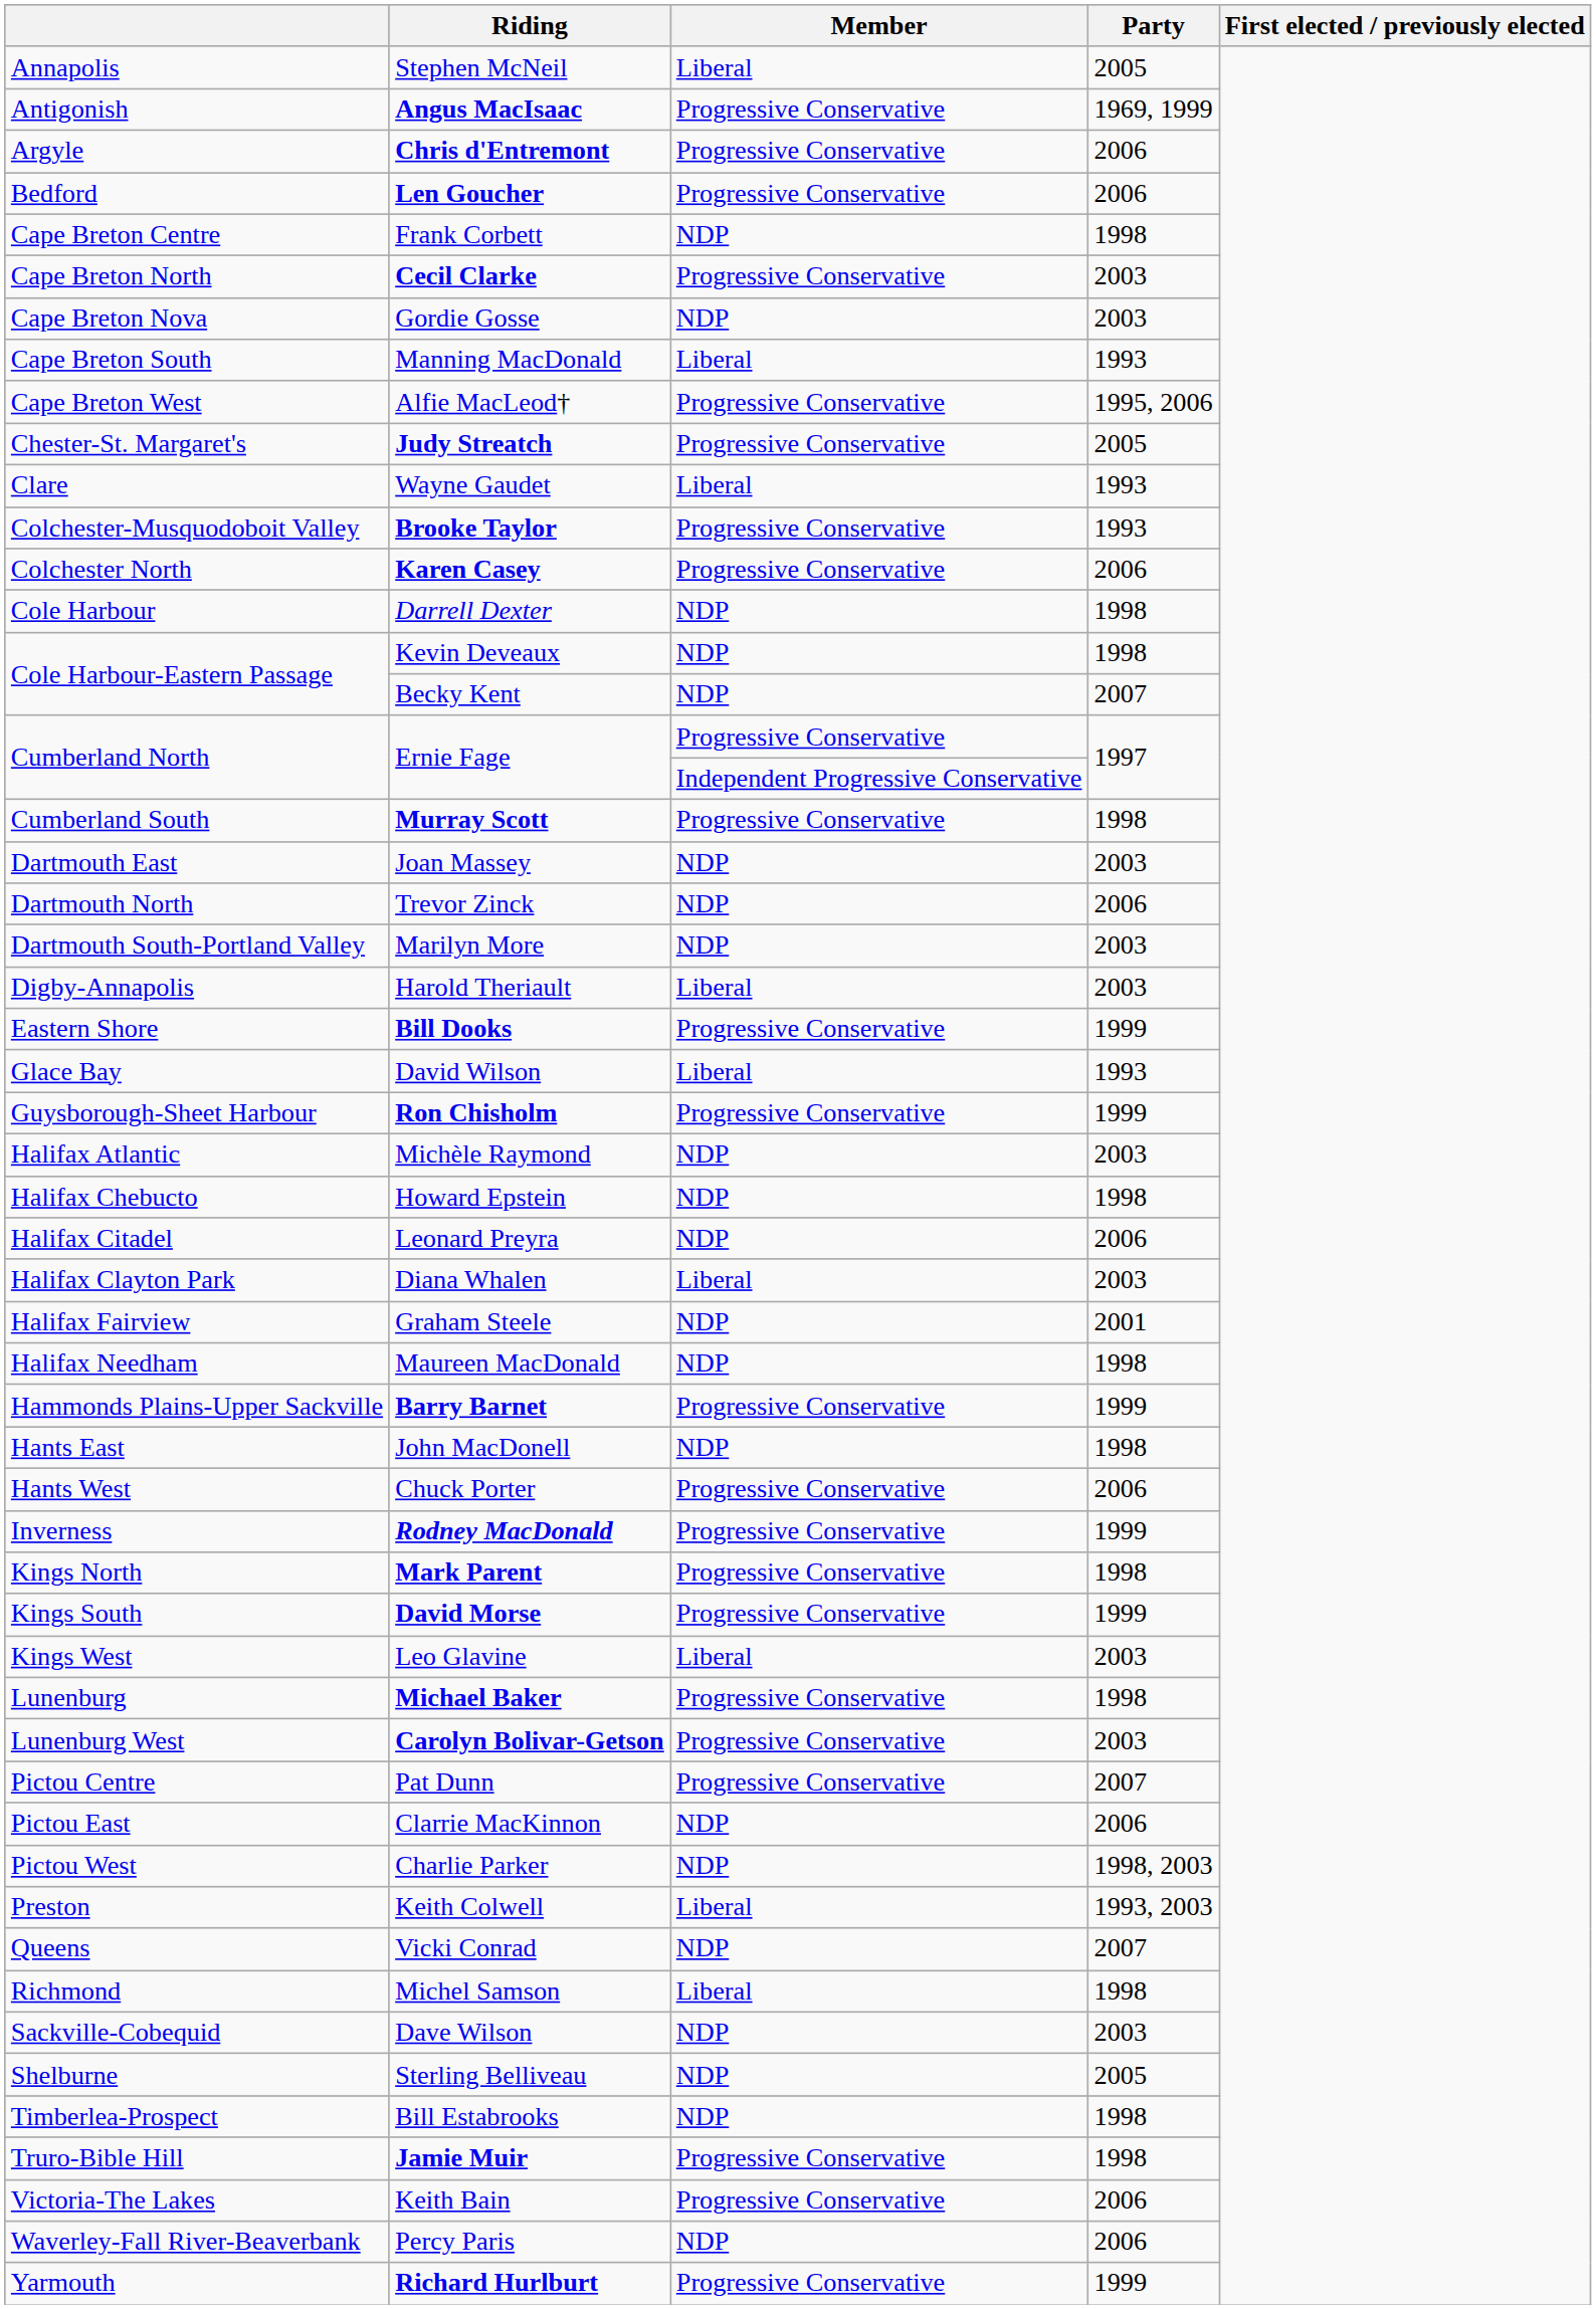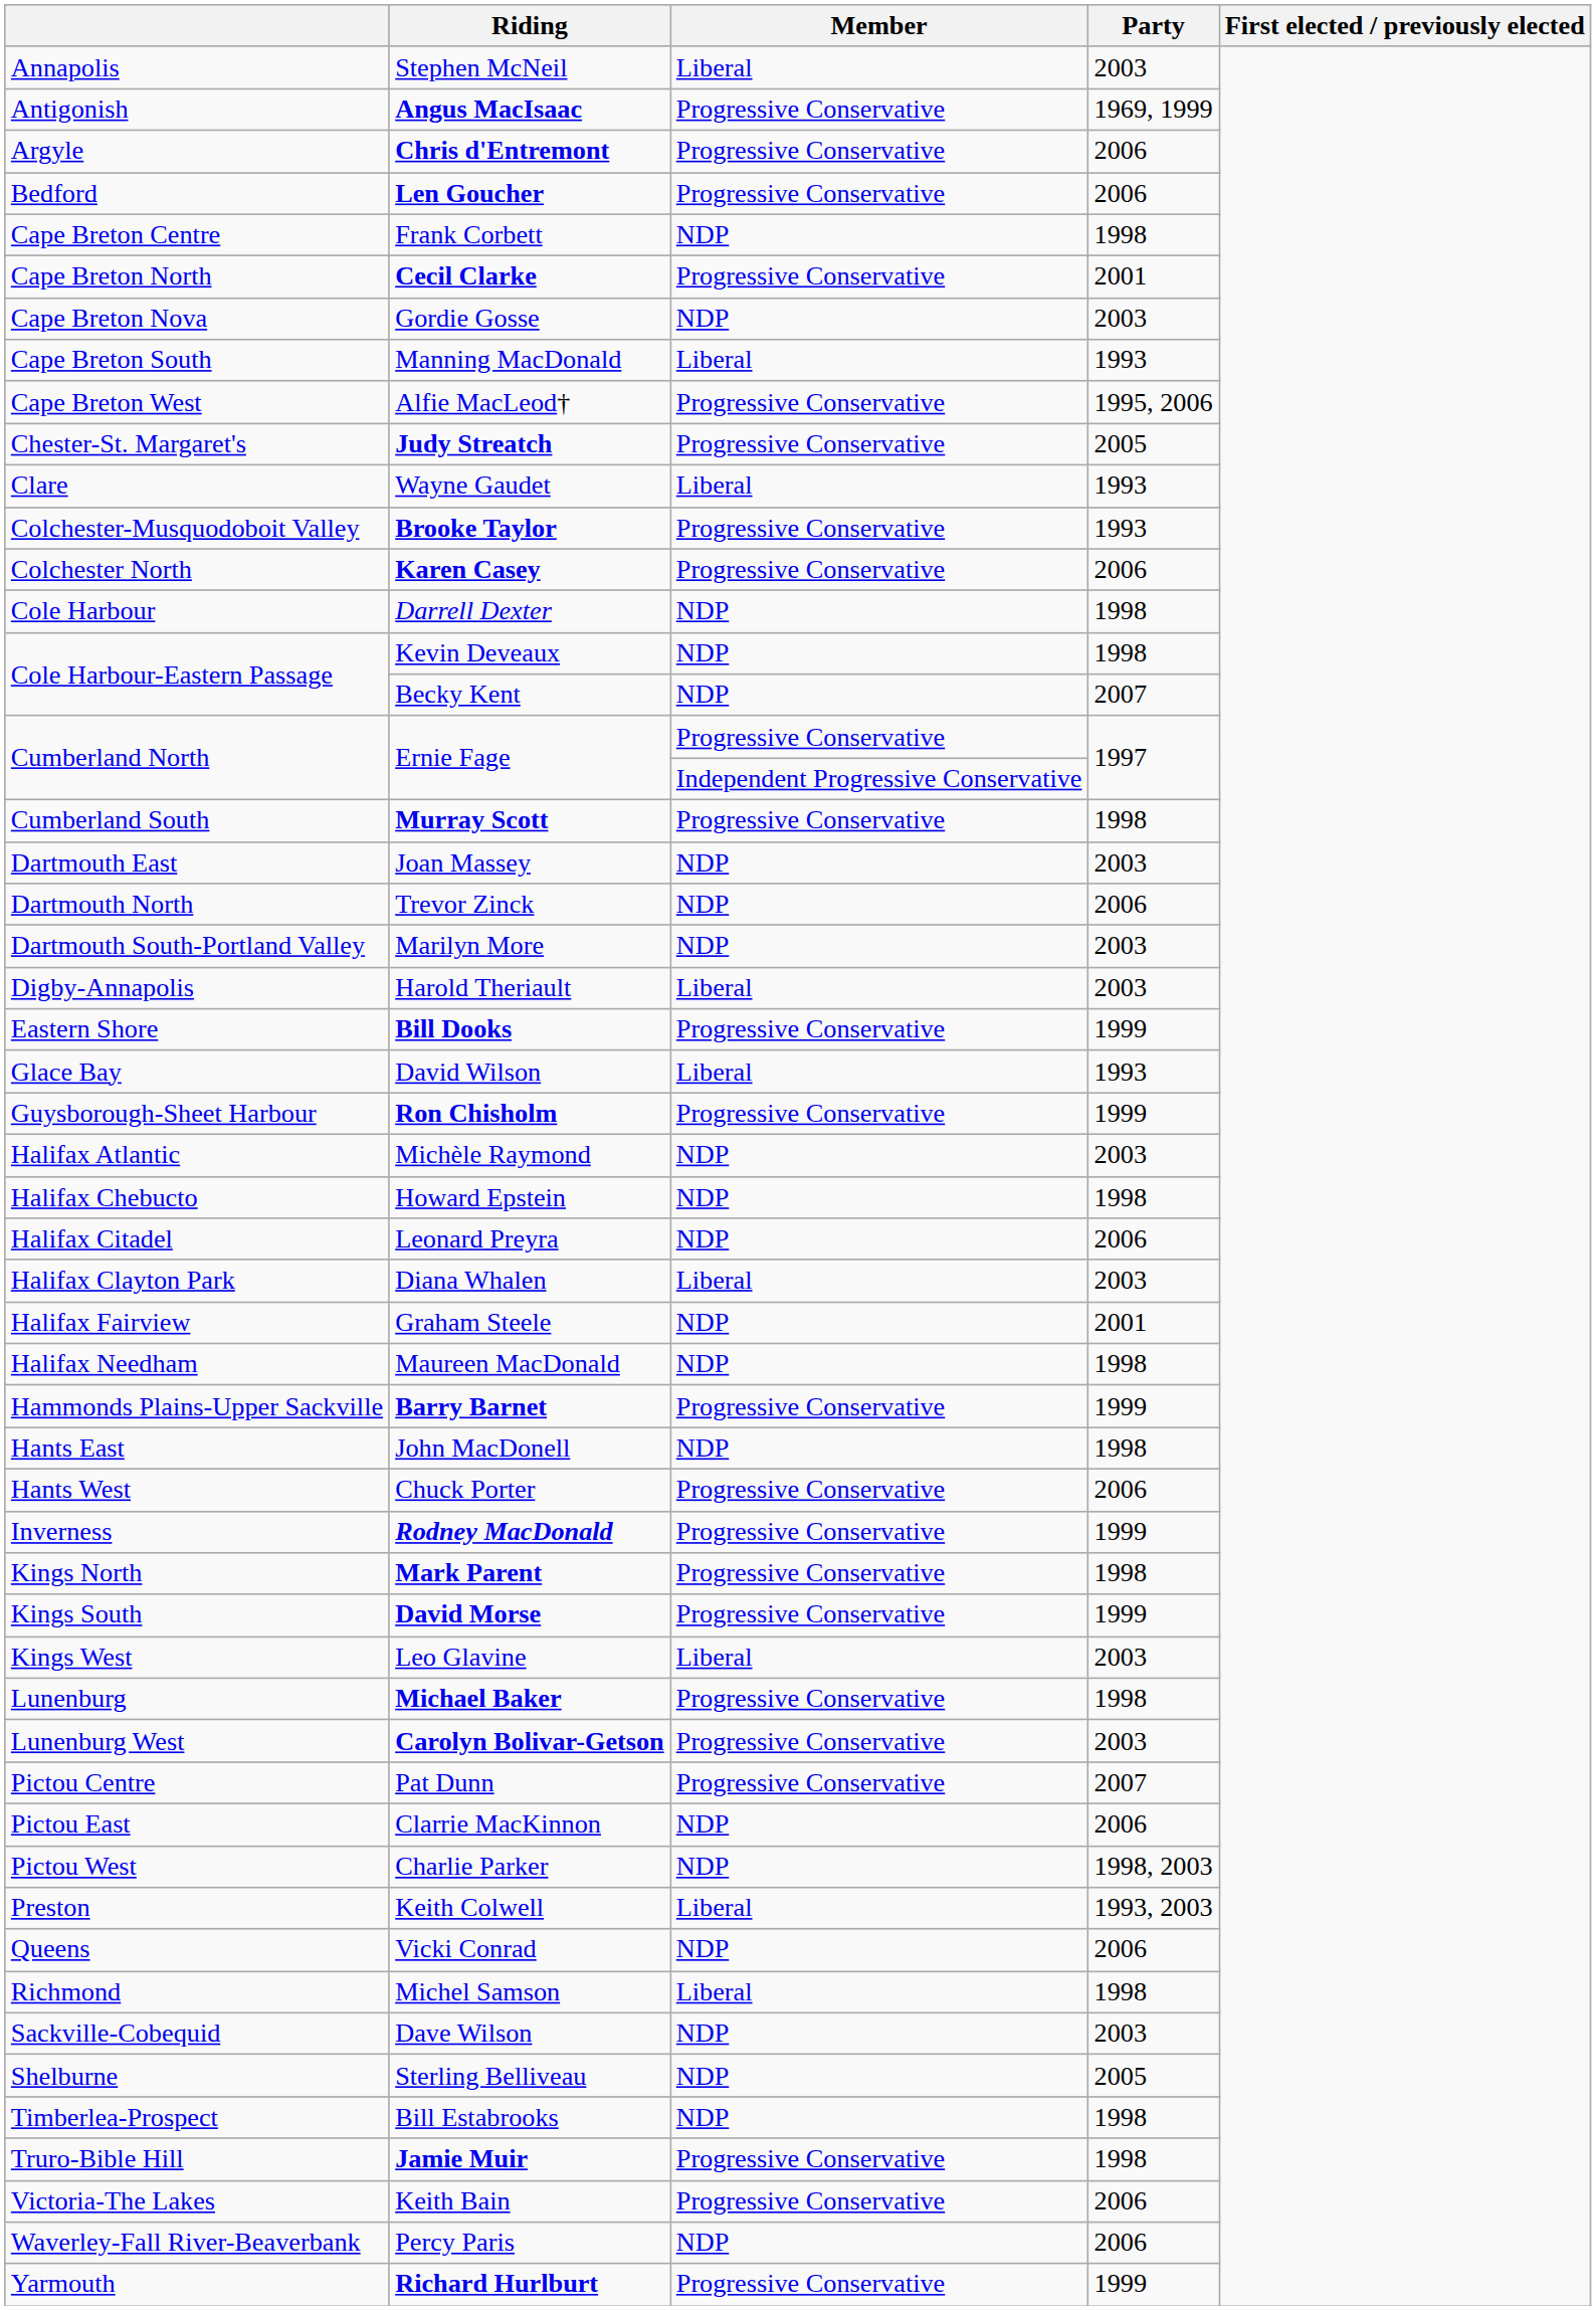 <table class="wikitable sortable">
 <tr>
 <th></th>
 <th align="right">Riding</th>
 <th align="right">Member</th>
 <th align="right">Party</th>
 <th align="right">First elected / previously elected</th>
 </tr>
 <tr>
 <td><a href='#'>Annapolis</a></td>
 <td><a href='#'>Stephen McNeil</a></td>
 <td><a href='#'>Liberal</a></td>
-<td>2005</td>
+<td>2003</td>
 </tr>
 <tr>
 <td><a href='#'>Antigonish</a></td>
 <td><strong><a href='#'>Angus MacIsaac</a></strong></td>
 <td><a href='#'>Progressive Conservative</a></td>
 <td>1969, 1999</td>
 </tr>
 <tr>
 <td><a href='#'>Argyle</a></td>
 <td><strong><a href='#'>Chris d'Entremont</a></strong></td>
 <td><a href='#'>Progressive Conservative</a></td>
 <td>2006</td>
 </tr>
 <tr>
 <td><a href='#'>Bedford</a></td>
 <td><strong><a href='#'>Len Goucher</a></strong></td>
 <td><a href='#'>Progressive Conservative</a></td>
 <td>2006</td>
 </tr>
 <tr>
 <td><a href='#'>Cape Breton Centre</a></td>
 <td><a href='#'>Frank Corbett</a></td>
 <td><a href='#'>NDP</a></td>
 <td>1998</td>
 </tr>
 <tr>
 <td><a href='#'>Cape Breton North</a></td>
 <td><strong><a href='#'>Cecil Clarke</a></strong></td>
 <td><a href='#'>Progressive Conservative</a></td>
-<td>2003</td>
+<td>2001</td>
 </tr>
 <tr>
 <td><a href='#'>Cape Breton Nova</a></td>
 <td><a href='#'>Gordie Gosse</a></td>
 <td><a href='#'>NDP</a></td>
 <td>2003</td>
 </tr>
 <tr>
 <td><a href='#'>Cape Breton South</a></td>
 <td><a href='#'>Manning MacDonald</a></td>
 <td><a href='#'>Liberal</a></td>
 <td>1993</td>
 </tr>
 <tr>
 <td><a href='#'>Cape Breton West</a></td>
 <td><a href='#'>Alfie MacLeod</a>†</td>
 <td><a href='#'>Progressive Conservative</a></td>
 <td>1995, 2006</td>
 </tr>
 <tr>
 <td><a href='#'>Chester-St. Margaret's</a></td>
 <td><strong><a href='#'>Judy Streatch</a></strong></td>
 <td><a href='#'>Progressive Conservative</a></td>
 <td>2005</td>
 </tr>
 <tr>
 <td><a href='#'>Clare</a></td>
 <td><a href='#'>Wayne Gaudet</a></td>
 <td><a href='#'>Liberal</a></td>
 <td>1993</td>
 </tr>
 <tr>
 <td><a href='#'>Colchester-Musquodoboit Valley</a></td>
 <td><strong><a href='#'>Brooke Taylor</a></strong></td>
 <td><a href='#'>Progressive Conservative</a></td>
 <td>1993</td>
 </tr>
 <tr>
 <td><a href='#'>Colchester North</a></td>
 <td><strong><a href='#'>Karen Casey</a></strong></td>
 <td><a href='#'>Progressive Conservative</a></td>
 <td>2006</td>
 </tr>
 <tr>
 <td><a href='#'>Cole Harbour</a></td>
 <td><em><a href='#'>Darrell Dexter</a></em></td>
 <td><a href='#'>NDP</a></td>
 <td>1998</td>
 </tr>
 <tr>
 <td rowspan="2"><a href='#'>Cole Harbour-Eastern Passage</a></td>
 <td><a href='#'>Kevin Deveaux</a></td>
 <td><a href='#'>NDP</a></td>
 <td>1998</td>
 </tr>
 <tr>
 <td><a href='#'>Becky Kent</a></td>
 <td><a href='#'>NDP</a></td>
 <td>2007</td>
 </tr>
 <tr>
 <td rowspan="2"><a href='#'>Cumberland North</a></td>
 <td rowspan="2"><a href='#'>Ernie Fage</a></td>
 <td><a href='#'>Progressive Conservative</a></td>
 <td rowspan="2">1997</td>
 </tr>
 <tr>
 <td><a href='#'>Independent Progressive Conservative</a></td>
 </tr>
 <tr>
 <td><a href='#'>Cumberland South</a></td>
 <td><strong><a href='#'>Murray Scott</a></strong></td>
 <td><a href='#'>Progressive Conservative</a></td>
 <td>1998</td>
 </tr>
 <tr>
 <td><a href='#'>Dartmouth East</a></td>
 <td><a href='#'>Joan Massey</a></td>
 <td><a href='#'>NDP</a></td>
 <td>2003</td>
 </tr>
 <tr>
 <td><a href='#'>Dartmouth North</a></td>
 <td><a href='#'>Trevor Zinck</a></td>
 <td><a href='#'>NDP</a></td>
 <td>2006</td>
 </tr>
 <tr>
 <td><a href='#'>Dartmouth South-Portland Valley</a></td>
 <td><a href='#'>Marilyn More</a></td>
 <td><a href='#'>NDP</a></td>
 <td>2003</td>
 </tr>
 <tr>
 <td><a href='#'>Digby-Annapolis</a></td>
 <td><a href='#'>Harold Theriault</a></td>
 <td><a href='#'>Liberal</a></td>
 <td>2003</td>
 </tr>
 <tr>
 <td><a href='#'>Eastern Shore</a></td>
 <td><strong><a href='#'>Bill Dooks</a></strong></td>
 <td><a href='#'>Progressive Conservative</a></td>
 <td>1999</td>
 </tr>
 <tr>
 <td><a href='#'>Glace Bay</a></td>
 <td><a href='#'>David Wilson</a></td>
 <td><a href='#'>Liberal</a></td>
 <td>1993</td>
 </tr>
 <tr>
 <td><a href='#'>Guysborough-Sheet Harbour</a></td>
 <td><strong><a href='#'>Ron Chisholm</a></strong></td>
 <td><a href='#'>Progressive Conservative</a></td>
 <td>1999</td>
 </tr>
 <tr>
 <td><a href='#'>Halifax Atlantic</a></td>
 <td><a href='#'>Michèle Raymond</a></td>
 <td><a href='#'>NDP</a></td>
 <td>2003</td>
 </tr>
 <tr>
 <td><a href='#'>Halifax Chebucto</a></td>
 <td><a href='#'>Howard Epstein</a></td>
 <td><a href='#'>NDP</a></td>
 <td>1998</td>
 </tr>
 <tr>
 <td><a href='#'>Halifax Citadel</a></td>
 <td><a href='#'>Leonard Preyra</a></td>
 <td><a href='#'>NDP</a></td>
 <td>2006</td>
 </tr>
 <tr>
 <td><a href='#'>Halifax Clayton Park</a></td>
 <td><a href='#'>Diana Whalen</a></td>
 <td><a href='#'>Liberal</a></td>
 <td>2003</td>
 </tr>
 <tr>
 <td><a href='#'>Halifax Fairview</a></td>
 <td><a href='#'>Graham Steele</a></td>
 <td><a href='#'>NDP</a></td>
 <td>2001</td>
 </tr>
 <tr>
 <td><a href='#'>Halifax Needham</a></td>
 <td><a href='#'>Maureen MacDonald</a></td>
 <td><a href='#'>NDP</a></td>
 <td>1998</td>
 </tr>
 <tr>
 <td><a href='#'>Hammonds Plains-Upper Sackville</a></td>
 <td><strong><a href='#'>Barry Barnet</a></strong></td>
 <td><a href='#'>Progressive Conservative</a></td>
 <td>1999</td>
 </tr>
 <tr>
 <td><a href='#'>Hants East</a></td>
 <td><a href='#'>John MacDonell</a></td>
 <td><a href='#'>NDP</a></td>
 <td>1998</td>
 </tr>
 <tr>
 <td><a href='#'>Hants West</a></td>
 <td><a href='#'>Chuck Porter</a></td>
 <td><a href='#'>Progressive Conservative</a></td>
 <td>2006</td>
 </tr>
 <tr>
 <td><a href='#'>Inverness</a></td>
 <td><strong><em><a href='#'>Rodney MacDonald</a></em></strong></td>
 <td><a href='#'>Progressive Conservative</a></td>
 <td>1999</td>
 </tr>
 <tr>
 <td><a href='#'>Kings North</a></td>
 <td><strong><a href='#'>Mark Parent</a></strong></td>
 <td><a href='#'>Progressive Conservative</a></td>
 <td>1998</td>
 </tr>
 <tr>
 <td><a href='#'>Kings South</a></td>
 <td><strong><a href='#'>David Morse</a></strong></td>
 <td><a href='#'>Progressive Conservative</a></td>
 <td>1999</td>
 </tr>
 <tr>
 <td><a href='#'>Kings West</a></td>
 <td><a href='#'>Leo Glavine</a></td>
 <td><a href='#'>Liberal</a></td>
 <td>2003</td>
 </tr>
 <tr>
 <td><a href='#'>Lunenburg</a></td>
 <td><strong><a href='#'>Michael Baker</a></strong></td>
 <td><a href='#'>Progressive Conservative</a></td>
 <td>1998</td>
 </tr>
 <tr>
 <td><a href='#'>Lunenburg West</a></td>
 <td><strong><a href='#'>Carolyn Bolivar-Getson</a></strong></td>
 <td><a href='#'>Progressive Conservative</a></td>
 <td>2003</td>
 </tr>
 <tr>
 <td><a href='#'>Pictou Centre</a></td>
 <td><a href='#'>Pat Dunn</a></td>
 <td><a href='#'>Progressive Conservative</a></td>
 <td>2007</td>
 </tr>
 <tr>
 <td><a href='#'>Pictou East</a></td>
 <td><a href='#'>Clarrie MacKinnon</a></td>
 <td><a href='#'>NDP</a></td>
 <td>2006</td>
 </tr>
 <tr>
 <td><a href='#'>Pictou West</a></td>
 <td><a href='#'>Charlie Parker</a></td>
 <td><a href='#'>NDP</a></td>
 <td>1998, 2003</td>
 </tr>
 <tr>
 <td><a href='#'>Preston</a></td>
 <td><a href='#'>Keith Colwell</a></td>
 <td><a href='#'>Liberal</a></td>
 <td>1993, 2003</td>
 </tr>
 <tr>
 <td><a href='#'>Queens</a></td>
 <td><a href='#'>Vicki Conrad</a></td>
 <td><a href='#'>NDP</a></td>
-<td>2007</td>
+<td>2006</td>
 </tr>
 <tr>
 <td><a href='#'>Richmond</a></td>
 <td><a href='#'>Michel Samson</a></td>
 <td><a href='#'>Liberal</a></td>
 <td>1998</td>
 </tr>
 <tr>
 <td><a href='#'>Sackville-Cobequid</a></td>
 <td><a href='#'>Dave Wilson</a></td>
 <td><a href='#'>NDP</a></td>
 <td>2003</td>
 </tr>
 <tr>
 <td><a href='#'>Shelburne</a></td>
 <td><a href='#'>Sterling Belliveau</a></td>
 <td><a href='#'>NDP</a></td>
 <td>2005</td>
 </tr>
 <tr>
 <td><a href='#'>Timberlea-Prospect</a></td>
 <td><a href='#'>Bill Estabrooks</a></td>
 <td><a href='#'>NDP</a></td>
 <td>1998</td>
 </tr>
 <tr>
 <td><a href='#'>Truro-Bible Hill</a></td>
 <td><strong><a href='#'>Jamie Muir</a></strong></td>
 <td><a href='#'>Progressive Conservative</a></td>
 <td>1998</td>
 </tr>
 <tr>
 <td><a href='#'>Victoria-The Lakes</a></td>
 <td><a href='#'>Keith Bain</a></td>
 <td><a href='#'>Progressive Conservative</a></td>
 <td>2006</td>
 </tr>
 <tr>
 <td><a href='#'>Waverley-Fall River-Beaverbank</a></td>
 <td><a href='#'>Percy Paris</a></td>
 <td><a href='#'>NDP</a></td>
 <td>2006</td>
 </tr>
 <tr>
 <td><a href='#'>Yarmouth</a></td>
 <td><strong><a href='#'>Richard Hurlburt</a></strong></td>
 <td><a href='#'>Progressive Conservative</a></td>
 <td>1999</td>
 </tr>
 </table>
